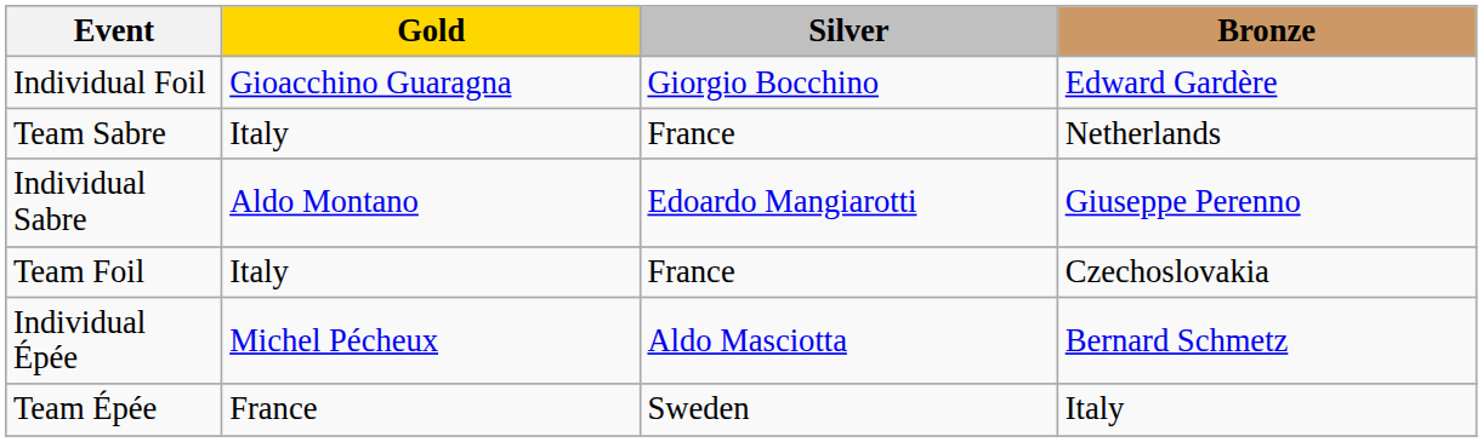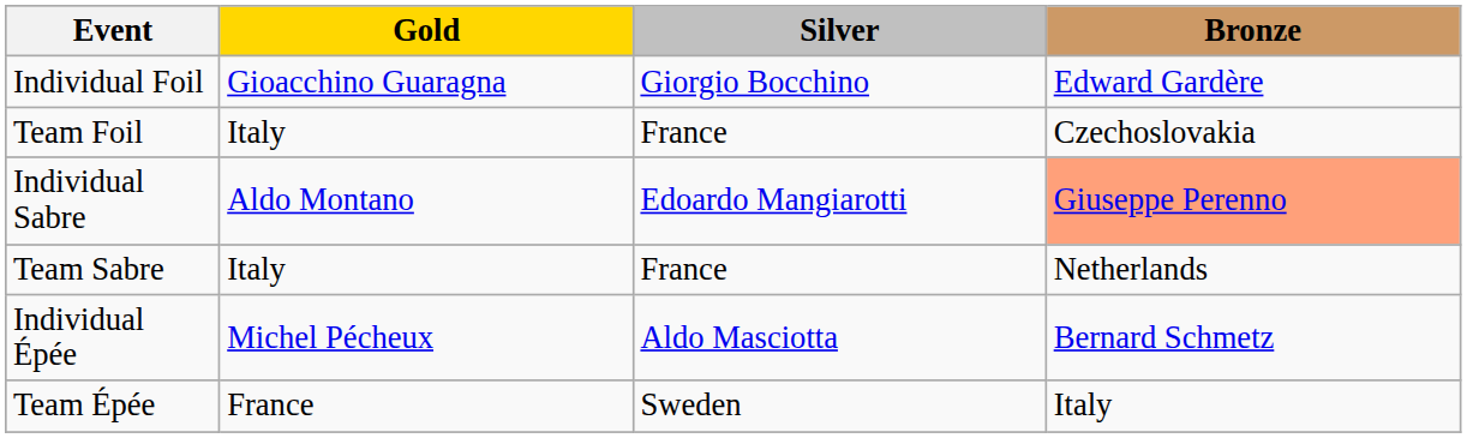 <table class="wikitable">
 <tr>
 <th width="100">Event</th>
 <th style="background-color:gold;" width="200"> Gold</th>
 <th style="background-color:silver;" width="200"> Silver</th>
 <th style="background-color:#CC9966;" width="200"> Bronze</th>
 </tr>
 <tr>
 <td>Individual Foil</td>
 <td> <a href='#'>Gioacchino Guaragna</a></td>
 <td> <a href='#'>Giorgio Bocchino</a></td>
 <td> <a href='#'>Edward Gardère</a></td>
 </tr>
 <tr>
-<td>Team Sabre</td>
+<td>Team Foil</td>
 <td> Italy</td>
 <td> France</td>
-<td> Netherlands</td>
+<td> Czechoslovakia</td>
 </tr>
 <tr>
 <td>Individual Sabre</td>
 <td> <a href='#'>Aldo Montano</a></td>
 <td> <a href='#'>Edoardo Mangiarotti</a></td>
-<td> <a href='#'>Giuseppe Perenno</a></td>
+<td style="background: lightsalmon;"> <a href='#'>Giuseppe Perenno</a></td>
 </tr>
 <tr>
-<td>Team Foil</td>
+<td>Team Sabre</td>
 <td> Italy</td>
 <td> France</td>
-<td> Czechoslovakia</td>
+<td> Netherlands</td>
 </tr>
 <tr>
 <td>Individual Épée</td>
 <td> <a href='#'>Michel Pécheux</a></td>
 <td> <a href='#'>Aldo Masciotta</a></td>
 <td> <a href='#'>Bernard Schmetz</a></td>
 </tr>
 <tr>
 <td>Team Épée</td>
 <td> France</td>
 <td> Sweden</td>
 <td> Italy</td>
 </tr>
 </table>
